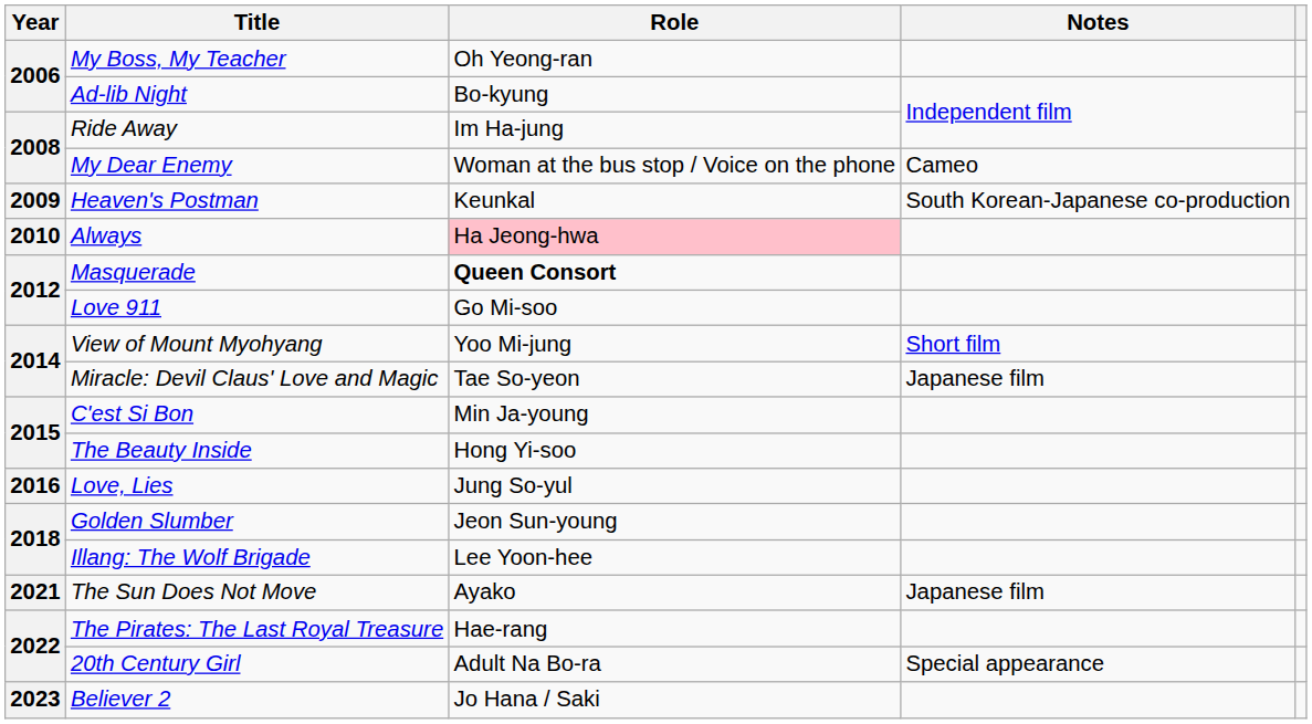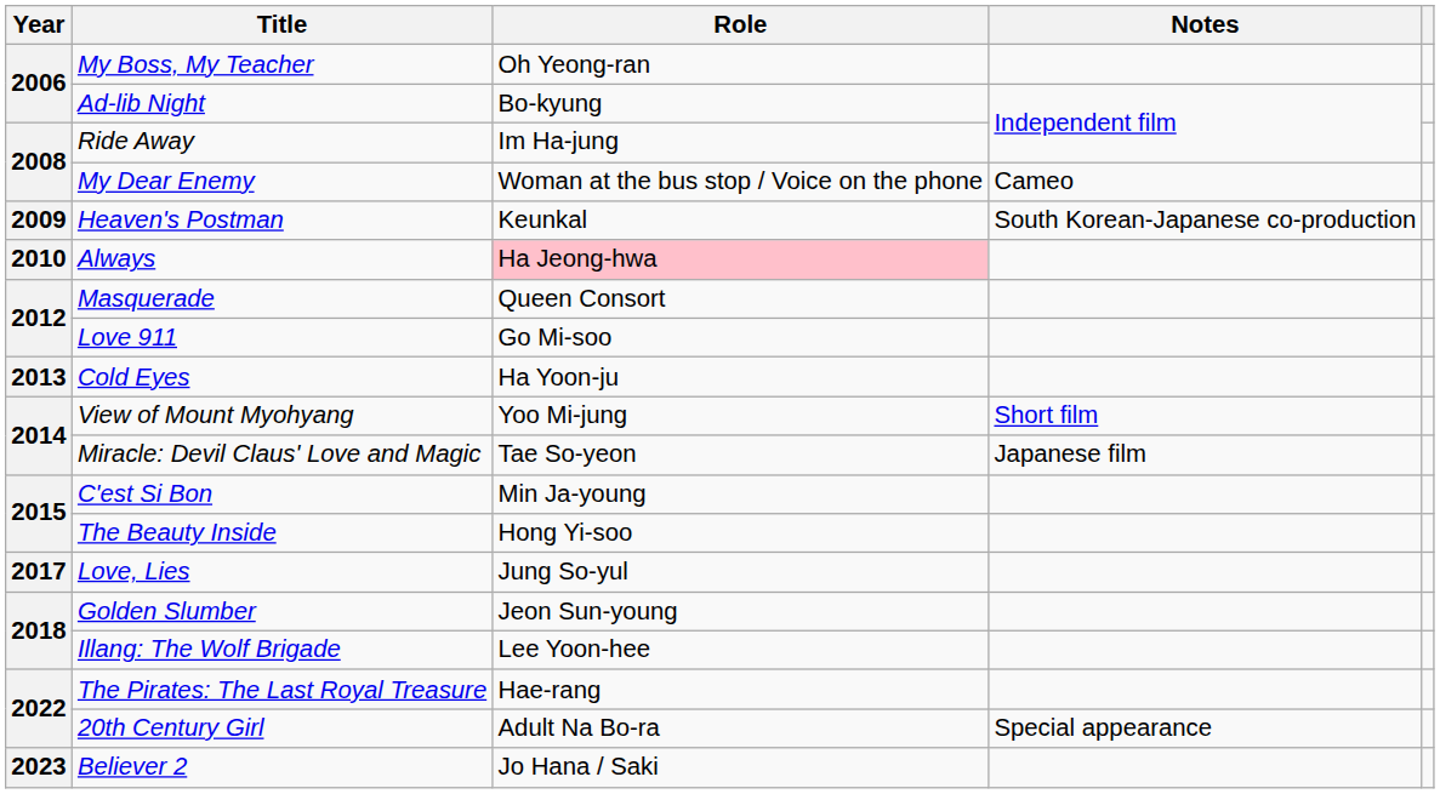 <table class="wikitable plainrowheaders sortable">
 <tr>
 <th scope="col">Year</th>
 <th scope="col">Title</th>
 <th scope="col">Role</th>
 <th scope="col" class="unsortable">Notes</th>
 <th scope="col" class="unsortable"></th>
 </tr>
 <tr>
 <th scope="row" rowspan="2">2006</th>
 <td><em><a href='#'>My Boss, My Teacher</a></em></td>
 <td>Oh Yeong-ran</td>
 <td></td>
 <td style="text-align:center"></td>
 </tr>
 <tr>
 <td><em><a href='#'>Ad-lib Night</a></em></td>
 <td>Bo-kyung</td>
 <td rowspan="2"><a href='#'>Independent film</a></td>
 <td style="text-align:center"></td>
 </tr>
 <tr>
 <th scope="row" rowspan="2">2008</th>
 <td><em>Ride Away</em></td>
 <td>Im Ha-jung</td>
 <td style="text-align:center"></td>
 </tr>
 <tr>
 <td><em><a href='#'>My Dear Enemy</a></em></td>
 <td>Woman at the bus stop / Voice on the phone</td>
 <td>Cameo</td>
 <td style="text-align:center"></td>
 </tr>
 <tr>
 <th scope="row">2009</th>
 <td><em><a href='#'>Heaven's Postman</a></em></td>
 <td>Keunkal</td>
 <td>South Korean-Japanese co-production</td>
 <td style="text-align:center"></td>
 </tr>
 <tr>
 <th scope="row">2010</th>
 <td><em><a href='#'>Always</a></em></td>
 <td style="background: pink;">Ha Jeong-hwa</td>
 <td></td>
 <td style="text-align:center"></td>
 </tr>
 <tr>
 <th scope="row" rowspan="2">2012</th>
 <td><em><a href='#'>Masquerade</a></em></td>
-<td><strong>Queen Consort</strong></td>
+<td>Queen Consort</td>
 <td></td>
 <td style="text-align:center"></td>
 </tr>
 <tr>
 <td><em><a href='#'>Love 911</a></em></td>
 <td>Go Mi-soo</td>
+<td></td>
+<td style="text-align:center"></td>
+</tr>
+<tr>
+<th scope="row">2013</th>
+<td><em><a href='#'>Cold Eyes</a></em></td>
+<td>Ha Yoon-ju</td>
 <td></td>
 <td style="text-align:center"></td>
 </tr>
 <tr>
 <th scope="row" rowspan="2">2014</th>
 <td><em>View of Mount Myohyang</em></td>
 <td>Yoo Mi-jung</td>
 <td><a href='#'>Short film</a></td>
 <td style="text-align:center"></td>
 </tr>
 <tr>
 <td><em>Miracle: Devil Claus' Love and Magic</em></td>
 <td>Tae So-yeon</td>
 <td>Japanese film</td>
 <td style="text-align:center"></td>
 </tr>
 <tr>
 <th scope="row" rowspan="2">2015</th>
 <td><em><a href='#'>C'est Si Bon</a></em></td>
 <td>Min Ja-young</td>
 <td></td>
 <td style="text-align:center"></td>
 </tr>
 <tr>
 <td><em><a href='#'>The Beauty Inside</a></em></td>
 <td>Hong Yi-soo</td>
 <td></td>
 <td style="text-align:center"></td>
 </tr>
 <tr>
-<th scope="row">2016</th>
+<th scope="row">2017</th>
 <td><em><a href='#'>Love, Lies</a></em></td>
 <td>Jung So-yul</td>
 <td></td>
 <td style="text-align:center"></td>
 </tr>
 <tr>
 <th scope="row" rowspan="2">2018</th>
 <td><em><a href='#'>Golden Slumber</a></em></td>
 <td>Jeon Sun-young</td>
 <td></td>
 <td style="text-align:center"></td>
 </tr>
 <tr>
 <td><em><a href='#'>Illang: The Wolf Brigade</a></em></td>
 <td>Lee Yoon-hee</td>
 <td></td>
-<td style="text-align:center"></td>
-</tr>
-<tr>
-<th scope="row">2021</th>
-<td><em>The Sun Does Not Move</em></td>
-<td>Ayako</td>
-<td>Japanese film</td>
 <td style="text-align:center"></td>
 </tr>
 <tr>
 <th scope="row" rowspan="2">2022</th>
 <td><em><a href='#'>The Pirates: The Last Royal Treasure</a></em></td>
 <td>Hae-rang</td>
 <td></td>
 <td style="text-align:center"></td>
 </tr>
 <tr>
 <td><em><a href='#'>20th Century Girl</a></em></td>
 <td>Adult Na Bo-ra</td>
 <td>Special appearance</td>
 <td style="text-align:center"></td>
 </tr>
 <tr>
 <th scope="row">2023</th>
 <td><em><a href='#'>Believer 2</a></em></td>
 <td>Jo Hana / Saki</td>
 <td></td>
 <td style="text-align:center"></td>
 </tr>
 </table>
